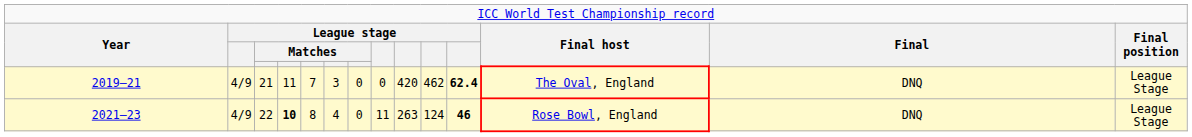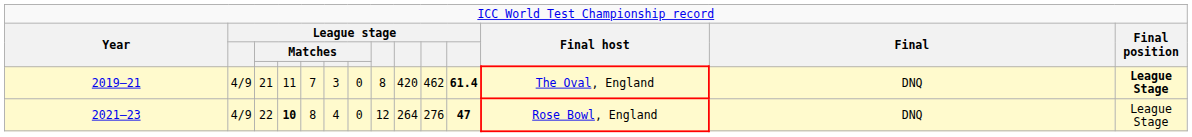 <table class="wikitable" style="text-align: center">
 <tr>
 <td colspan="19"><a href='#'>ICC World Test Championship record</a></td>
 </tr>
 <tr>
 <th width="245" rowspan="3">Year</th>
 <th colspan="10">League stage</th>
 <th width="250" ! rowspan="3">Final host</th>
 <th width="450" rowspan="3">Final</th>
 <th width="75" rowspan="3">Final position</th>
 </tr>
 <tr>
 <th width="20" rowspan="2"></th>
 <th colspan="5">Matches</th>
 <th width="20" rowspan="2"></th>
 <th width="20" rowspan="2"></th>
 <th width="20" rowspan="2"></th>
 <th width="20" rowspan="2"></th>
 </tr>
 <tr>
 <th width="20"></th>
 <th width="20"></th>
 <th width="20"></th>
 <th width="20"></th>
 <th width="20"></th>
 </tr>
 <tr style="background:LemonChiffon">
 <td><a href='#'>2019–21</a></td>
 <td>4/9</td>
 <td>21</td>
 <td>11</td>
 <td>7</td>
 <td>3</td>
 <td>0</td>
-<td>0</td>
+<td>8</td>
 <td>420</td>
 <td>462</td>
-<td><strong>62.4</strong></td>
+<td><strong>61.4</strong></td>
 <td style="border:2px solid red"><a href='#'>The Oval</a>, England</td>
 <td>DNQ</td>
-<td>League Stage</td>
+<td><strong>League Stage</strong></td>
 </tr>
 <tr style="background:LemonChiffon">
 <td><a href='#'>2021–23</a></td>
 <td>4/9</td>
 <td>22</td>
 <td><strong>10</strong></td>
 <td>8</td>
 <td>4</td>
 <td>0</td>
-<td>11</td>
-<td>263</td>
-<td>124</td>
-<td><strong>46</strong></td>
+<td>12</td>
+<td>264</td>
+<td>276</td>
+<td><strong>47</strong></td>
 <td style="border:2px solid red"><a href='#'>Rose Bowl</a>, England</td>
 <td>DNQ</td>
 <td>League Stage</td>
 </tr>
 </table>
